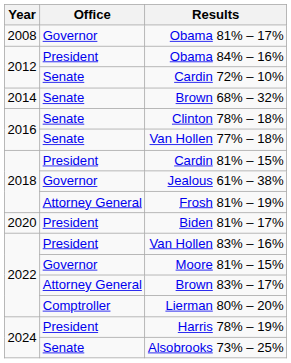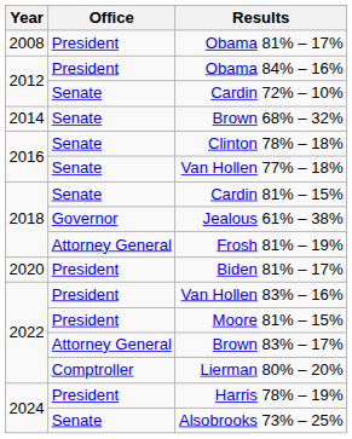 <table class=wikitable>
 <tr>
 <th>Year</th>
 <th>Office</th>
 <th>Results</th>
 </tr>
 <tr>
 <td>2008</td>
-<td><a href='#'>Governor</a></td>
+<td><a href='#'>President</a></td>
 <td align="right" ><a href='#'>Obama</a> 81% – 17%</td>
 </tr>
 <tr>
 <td rowspan=2>2012</td>
 <td><a href='#'>President</a></td>
 <td align="right" ><a href='#'>Obama</a> 84% – 16%</td>
 </tr>
 <tr>
 <td><a href='#'>Senate</a></td>
 <td align="right" ><a href='#'>Cardin</a> 72% – 10%</td>
 </tr>
 <tr>
 <td>2014</td>
 <td><a href='#'>Senate</a></td>
 <td align="right" ><a href='#'>Brown</a> 68% – 32%</td>
 </tr>
 <tr>
 <td rowspan=2>2016</td>
 <td><a href='#'>Senate</a></td>
 <td align="right" ><a href='#'>Clinton</a> 78% – 18%</td>
 </tr>
 <tr>
 <td><a href='#'>Senate</a></td>
 <td align="right" ><a href='#'>Van Hollen</a> 77% – 18%</td>
 </tr>
 <tr>
 <td rowspan=3>2018</td>
-<td><a href='#'>President</a></td>
+<td><a href='#'>Senate</a></td>
 <td align="right" ><a href='#'>Cardin</a> 81% – 15%</td>
 </tr>
 <tr>
 <td><a href='#'>Governor</a></td>
 <td align="right" ><a href='#'>Jealous</a> 61% – 38%</td>
 </tr>
 <tr>
 <td><a href='#'>Attorney General</a></td>
 <td align="right" ><a href='#'>Frosh</a> 81% – 19%</td>
 </tr>
 <tr>
 <td>2020</td>
 <td><a href='#'>President</a></td>
 <td align="right" ><a href='#'>Biden</a> 81% – 17%</td>
 </tr>
 <tr>
 <td rowspan=4>2022</td>
 <td><a href='#'>President</a></td>
 <td align="right" ><a href='#'>Van Hollen</a> 83% – 16%</td>
 </tr>
 <tr>
-<td><a href='#'>Governor</a></td>
+<td><a href='#'>President</a></td>
 <td align="right" ><a href='#'>Moore</a> 81% – 15%</td>
 </tr>
 <tr>
 <td><a href='#'>Attorney General</a></td>
 <td align="right" ><a href='#'>Brown</a> 83% – 17%</td>
 </tr>
 <tr>
 <td><a href='#'>Comptroller</a></td>
 <td align="right" ><a href='#'>Lierman</a> 80% – 20%</td>
 </tr>
 <tr>
 <td rowspan=2>2024</td>
 <td><a href='#'>President</a></td>
 <td align="right" ><a href='#'>Harris</a> 78% – 19%</td>
 </tr>
 <tr>
 <td><a href='#'>Senate</a></td>
 <td align="right" ><a href='#'>Alsobrooks</a> 73% – 25%</td>
 </tr>
 </table>
